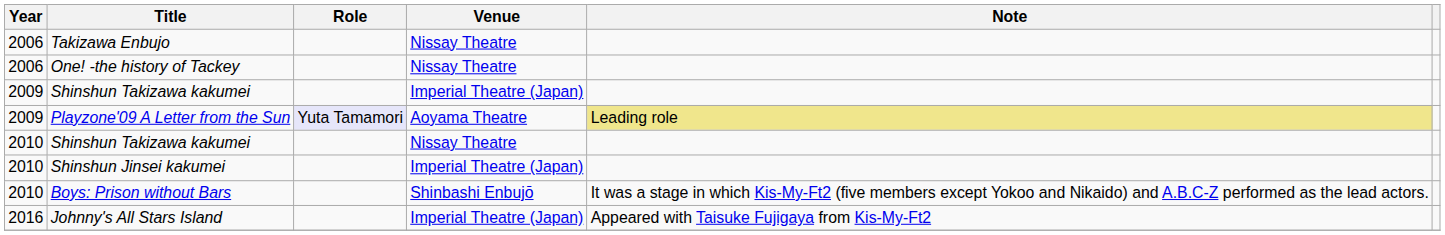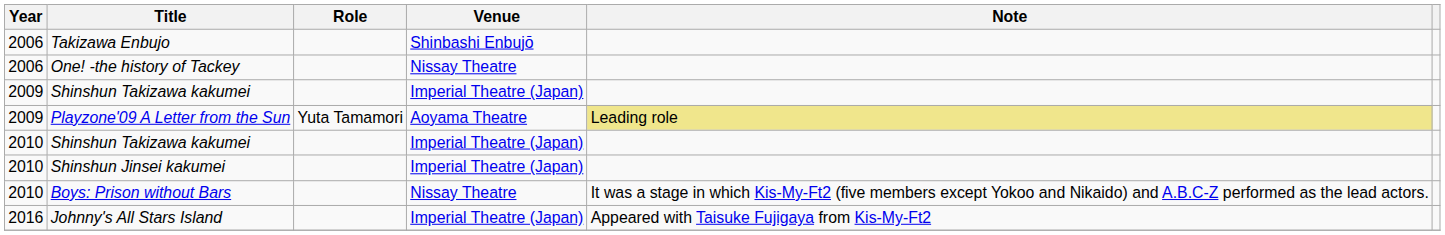 <table class="wikitable plainrowheaders">
 <tr>
 <th scope="col">Year</th>
 <th scope="col">Title</th>
 <th scope="col">Role</th>
 <th scope="col">Venue</th>
 <th scope="col">Note</th>
 <th scope="col"></th>
 </tr>
 <tr>
 <td>2006</td>
 <td><em>Takizawa Enbujo</em></td>
 <td></td>
-<td><a href='#'>Nissay Theatre</a></td>
+<td><a href='#'>Shinbashi Enbujō</a></td>
 <td></td>
 <td></td>
 </tr>
 <tr>
 <td>2006</td>
 <td><em>One! -the history of Tackey</em></td>
 <td></td>
 <td><a href='#'>Nissay Theatre</a></td>
 <td></td>
 <td></td>
 </tr>
 <tr>
 <td>2009</td>
 <td><em>Shinshun Takizawa kakumei</em></td>
 <td></td>
 <td><a href='#'>Imperial Theatre (Japan)</a></td>
 <td></td>
 <td></td>
 </tr>
 <tr>
 <td>2009</td>
 <td><em><a href='#'>Playzone'09 A Letter from the Sun</a></em></td>
-<td style="background: lavender;">Yuta Tamamori</td>
+<td>Yuta Tamamori</td>
 <td><a href='#'>Aoyama Theatre</a></td>
 <td style="background: khaki;">Leading role</td>
 <td></td>
 </tr>
 <tr>
 <td>2010</td>
 <td><em>Shinshun Takizawa kakumei</em></td>
 <td></td>
-<td><a href='#'>Nissay Theatre</a></td>
+<td><a href='#'>Imperial Theatre (Japan)</a></td>
 <td></td>
 <td></td>
 </tr>
 <tr>
 <td>2010</td>
 <td><em>Shinshun Jinsei kakumei</em></td>
 <td></td>
 <td><a href='#'>Imperial Theatre (Japan)</a></td>
 <td></td>
 </tr>
 <tr>
 <td>2010</td>
 <td><em><a href='#'>Boys: Prison without Bars</a></em></td>
 <td></td>
-<td><a href='#'>Shinbashi Enbujō</a></td>
+<td><a href='#'>Nissay Theatre</a></td>
 <td>It was a stage in which <a href='#'>Kis-My-Ft2</a> (five members except Yokoo and Nikaido) and <a href='#'>A.B.C-Z</a> performed as the lead actors.</td>
 <td></td>
 </tr>
 <tr>
 <td>2016</td>
 <td><em>Johnny's All Stars Island</em></td>
 <td></td>
 <td><a href='#'>Imperial Theatre (Japan)</a></td>
 <td>Appeared with <a href='#'>Taisuke Fujigaya</a> from <a href='#'>Kis-My-Ft2</a></td>
 <td></td>
 </tr>
 <tr>
 </tr>
 </table>
